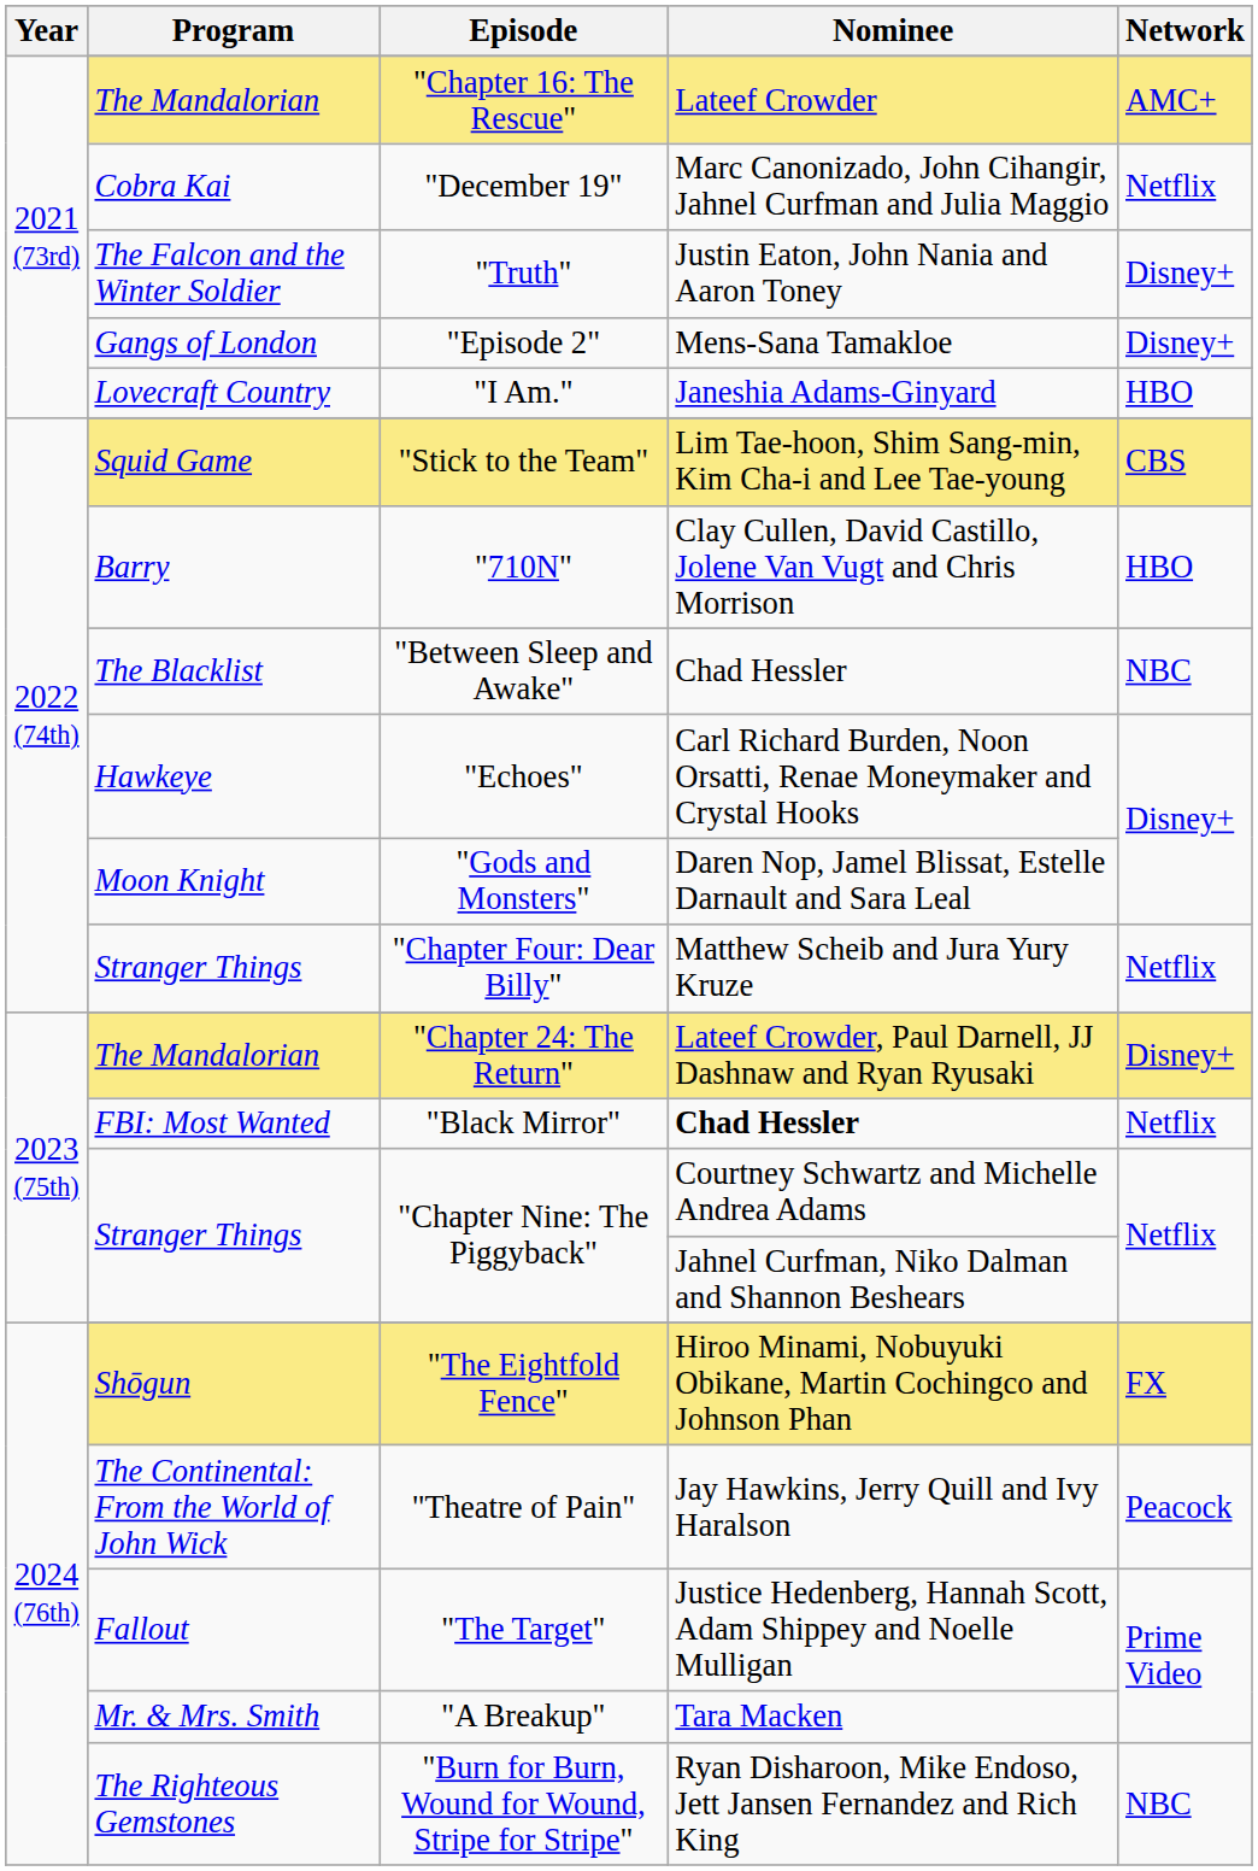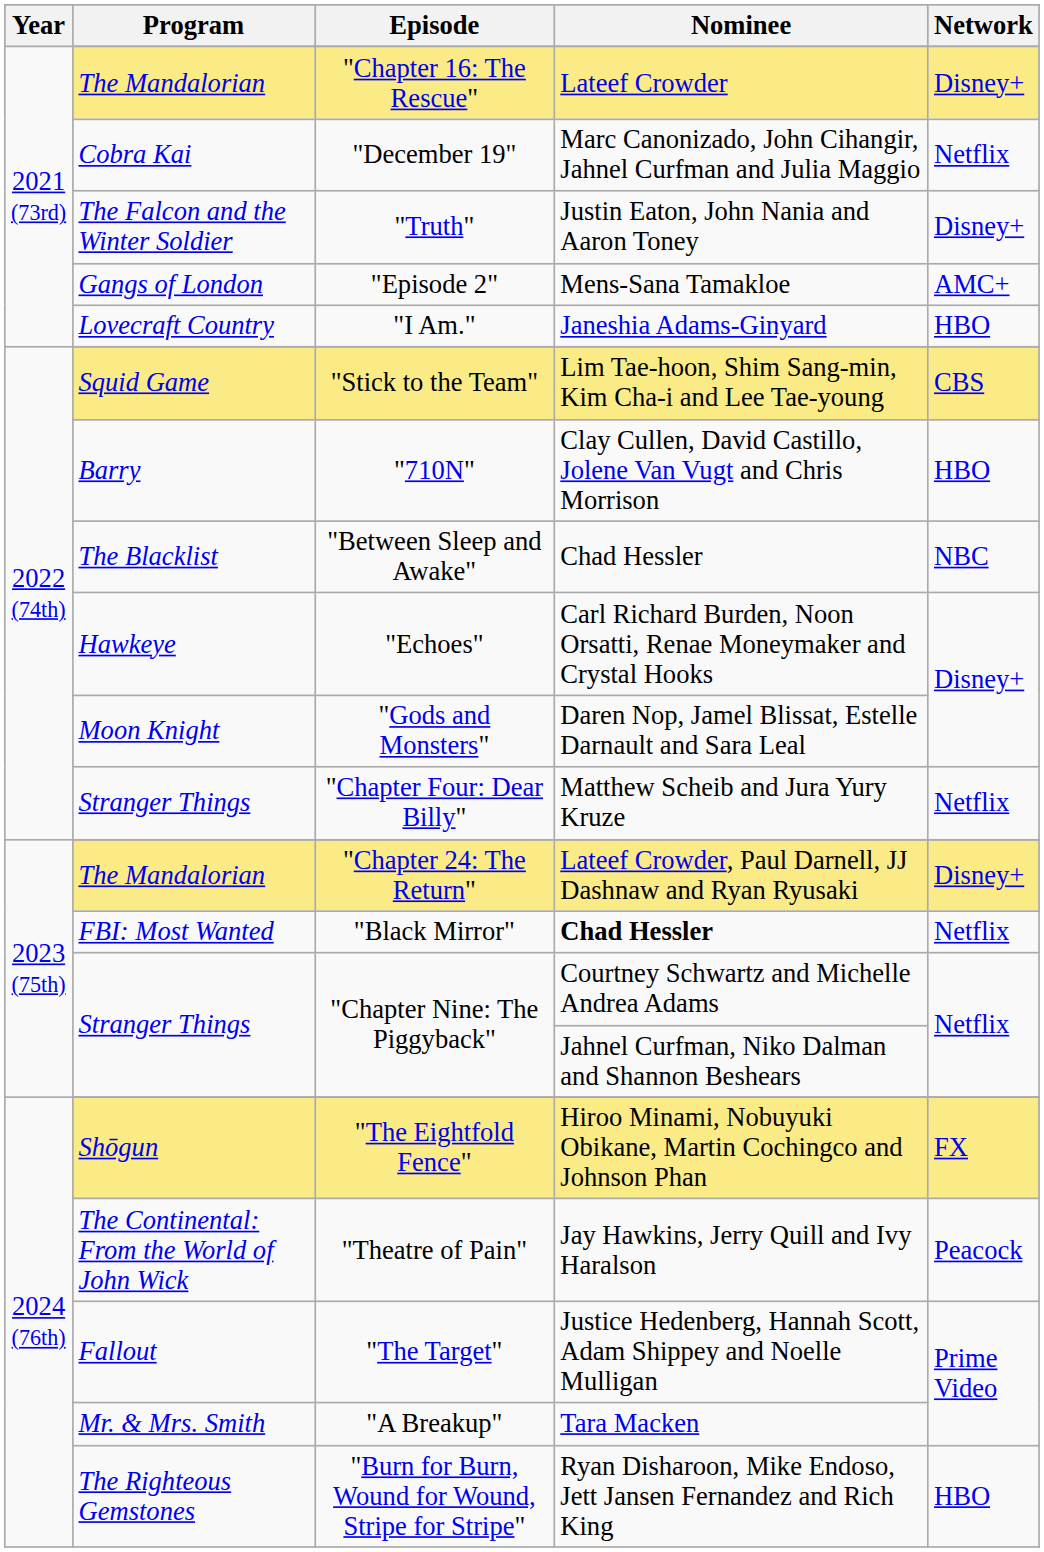 <table class="wikitable" style="width:100%">
 <tr bgcolor="#bebebe">
 <th width="5%">Year</th>
 <th width="25%">Program</th>
 <th width="25%">Episode</th>
 <th width="40%">Nominee</th>
 <th width="5%">Network</th>
 </tr>
 <tr>
 <td rowspan=6 style="text-align:center"><a href='#'>2021</a><br><small><a href='#'>(73rd)</a></small><br></td>
 </tr>
 <tr style="background:#FAEB86">
 <td><em><a href='#'>The Mandalorian</a></em></td>
 <td align=center>"<a href='#'>Chapter 16: The Rescue</a>"</td>
 <td><a href='#'>Lateef Crowder</a></td>
-<td><a href='#'>AMC+</a></td>
+<td><a href='#'>Disney+</a></td>
 </tr>
 <tr>
 <td><em><a href='#'>Cobra Kai</a></em></td>
 <td align=center>"December 19"</td>
 <td>Marc Canonizado, John Cihangir, Jahnel Curfman and Julia Maggio</td>
 <td><a href='#'>Netflix</a></td>
 </tr>
 <tr>
 <td><em><a href='#'>The Falcon and the Winter Soldier</a></em></td>
 <td align=center>"<a href='#'>Truth</a>"</td>
 <td>Justin Eaton, John Nania and Aaron Toney</td>
 <td><a href='#'>Disney+</a></td>
 </tr>
 <tr>
 <td><em><a href='#'>Gangs of London</a></em></td>
 <td align=center>"Episode 2"</td>
 <td>Mens-Sana Tamakloe</td>
-<td><a href='#'>Disney+</a></td>
+<td><a href='#'>AMC+</a></td>
 </tr>
 <tr>
 <td><em><a href='#'>Lovecraft Country</a></em></td>
 <td align=center>"I Am."</td>
 <td><a href='#'>Janeshia Adams-Ginyard</a></td>
 <td><a href='#'>HBO</a></td>
 </tr>
 <tr>
 <td rowspan=7 style="text-align:center"><a href='#'>2022</a><br><small><a href='#'>(74th)</a></small><br></td>
 </tr>
 <tr style="background:#FAEB86">
 <td><em><a href='#'>Squid Game</a></em></td>
 <td align=center>"Stick to the Team"</td>
 <td>Lim Tae-hoon, Shim Sang-min, Kim Cha-i and Lee Tae-young</td>
 <td><a href='#'>CBS</a></td>
 </tr>
 <tr>
 <td><em><a href='#'>Barry</a></em></td>
 <td align=center>"<a href='#'>710N</a>"</td>
 <td>Clay Cullen, David Castillo, <a href='#'>Jolene Van Vugt</a> and Chris Morrison</td>
 <td><a href='#'>HBO</a></td>
 </tr>
 <tr>
 <td><em><a href='#'>The Blacklist</a></em></td>
 <td align=center>"Between Sleep and Awake"</td>
 <td>Chad Hessler</td>
 <td><a href='#'>NBC</a></td>
 </tr>
 <tr>
 <td><em><a href='#'>Hawkeye</a></em></td>
 <td align=center>"Echoes"</td>
 <td>Carl Richard Burden, Noon Orsatti, Renae Moneymaker and Crystal Hooks</td>
 <td rowspan=2><a href='#'>Disney+</a></td>
 </tr>
 <tr>
 <td><em><a href='#'>Moon Knight</a></em></td>
 <td align=center>"<a href='#'>Gods and Monsters</a>"</td>
 <td>Daren Nop, Jamel Blissat, Estelle Darnault and Sara Leal</td>
 </tr>
 <tr>
 <td><em><a href='#'>Stranger Things</a></em></td>
 <td align=center>"<a href='#'>Chapter Four: Dear Billy</a>"</td>
 <td>Matthew Scheib and Jura Yury Kruze</td>
 <td><a href='#'>Netflix</a></td>
 </tr>
 <tr>
 <td rowspan=5 style="text-align:center"><a href='#'>2023</a><br><small><a href='#'>(75th)</a></small><br></td>
 </tr>
 <tr style="background:#FAEB86">
 <td><em><a href='#'>The Mandalorian</a></em></td>
 <td align=center>"<a href='#'>Chapter 24: The Return</a>"</td>
 <td><a href='#'>Lateef Crowder</a>, Paul Darnell, JJ Dashnaw and Ryan Ryusaki</td>
 <td><a href='#'>Disney+</a></td>
 </tr>
 <tr>
 <td><em><a href='#'>FBI: Most Wanted</a></em></td>
 <td align=center>"Black Mirror"</td>
 <td><strong>Chad Hessler</strong></td>
 <td><a href='#'>Netflix</a></td>
 </tr>
 <tr>
 <td rowspan="2"><em><a href='#'>Stranger Things</a></em></td>
 <td rowspan="2" align=center>"Chapter Nine: The Piggyback"</td>
 <td>Courtney Schwartz and Michelle Andrea Adams</td>
 <td rowspan="2"><a href='#'>Netflix</a></td>
 </tr>
 <tr>
 <td>Jahnel Curfman, Niko Dalman and Shannon Beshears</td>
 </tr>
 <tr>
 <td rowspan=6 style="text-align:center"><a href='#'>2024</a><br><small><a href='#'>(76th)</a></small><br></td>
 </tr>
 <tr style="background:#FAEB86">
 <td><em><a href='#'>Shōgun</a></em></td>
 <td align=center>"<a href='#'>The Eightfold Fence</a>"</td>
 <td>Hiroo Minami, Nobuyuki Obikane, Martin Cochingco and Johnson Phan</td>
 <td><a href='#'>FX</a></td>
 </tr>
 <tr>
 <td><em><a href='#'>The Continental: From the World of John Wick</a></em></td>
 <td align=center>"Theatre of Pain"</td>
 <td>Jay Hawkins, Jerry Quill and Ivy Haralson</td>
 <td><a href='#'>Peacock</a></td>
 </tr>
 <tr>
 <td><em><a href='#'>Fallout</a></em></td>
 <td align=center>"<a href='#'>The Target</a>"</td>
 <td>Justice Hedenberg, Hannah Scott, Adam Shippey and Noelle Mulligan</td>
 <td rowspan="2"><a href='#'>Prime Video</a></td>
 </tr>
 <tr>
 <td><em><a href='#'>Mr. & Mrs. Smith</a></em></td>
 <td align=center>"A Breakup"</td>
 <td><a href='#'>Tara Macken</a></td>
 </tr>
 <tr>
 <td><em><a href='#'>The Righteous Gemstones</a></em></td>
 <td align=center>"<a href='#'>Burn for Burn, Wound for Wound, Stripe for Stripe</a>"</td>
 <td>Ryan Disharoon, Mike Endoso, Jett Jansen Fernandez and Rich King</td>
-<td><a href='#'>NBC</a></td>
+<td><a href='#'>HBO</a></td>
 </tr>
 </table>
